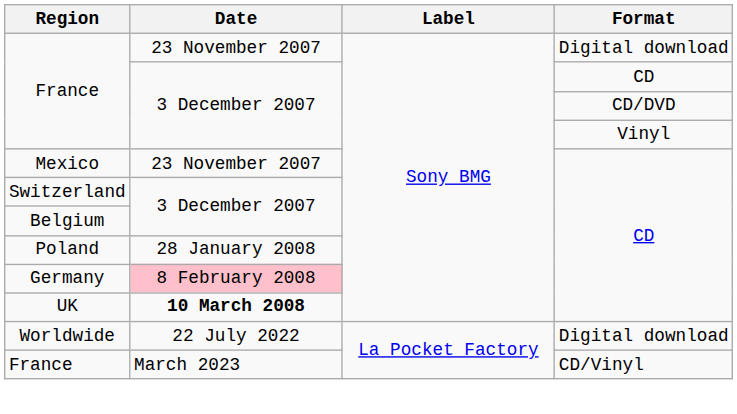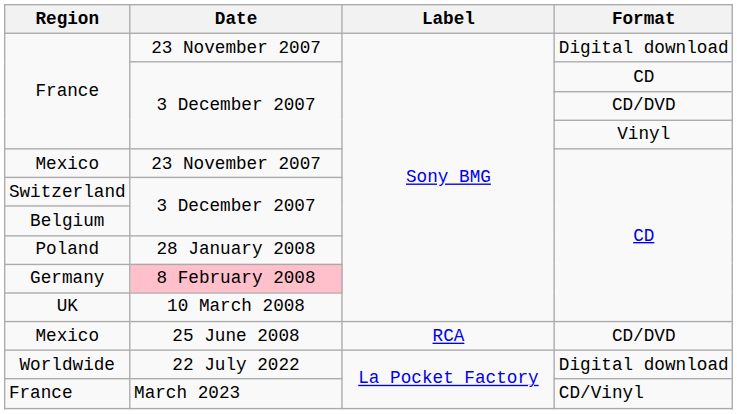 <table class="wikitable">
 <tr>
 <th>Region</th>
 <th style="width:150px;">Date</th>
 <th style="width:150px;">Label</th>
 <th>Format</th>
 </tr>
 <tr style="text-align:center;">
 <td rowspan="4">France</td>
 <td>23 November 2007</td>
 <td rowspan="10"><a href='#'>Sony BMG</a></td>
 <td>Digital download</td>
 </tr>
 <tr style="text-align:center;">
 <td rowspan="3">3 December 2007</td>
 <td>CD</td>
 </tr>
 <tr style="text-align:center;">
 <td>CD/DVD</td>
 </tr>
 <tr style="text-align:center;">
 <td>Vinyl</td>
 </tr>
 <tr style="text-align:center;">
 <td>Mexico</td>
 <td>23 November 2007</td>
 <td rowspan="6"><a href='#'>CD</a></td>
 </tr>
 <tr style="text-align:center;">
 <td>Switzerland</td>
 <td rowspan="2">3 December 2007</td>
 </tr>
 <tr style="text-align:center;">
 <td>Belgium</td>
 </tr>
 <tr style="text-align:center;">
 <td>Poland</td>
 <td>28 January 2008</td>
 </tr>
 <tr style="text-align:center;">
 <td>Germany</td>
 <td style="background: pink; text-align:center;">8 February 2008</td>
 </tr>
 <tr style="text-align:center;">
 <td>UK</td>
-<td><strong>10 March 2008</strong></td>
+<td>10 March 2008</td>
+</tr>
+<tr style="text-align:center;">
+<td>Mexico</td>
+<td>25 June 2008</td>
+<td><a href='#'>RCA</a></td>
+<td>CD/DVD</td>
 </tr>
 <tr style="text-align:center;">
 <td>Worldwide</td>
 <td>22 July 2022</td>
 <td rowspan="2"><a href='#'>La Pocket Factory</a></td>
 <td>Digital download</td>
 </tr>
 <tr>
 <td>France</td>
 <td>March 2023</td>
 <td>CD/Vinyl</td>
 </tr>
 </table>
